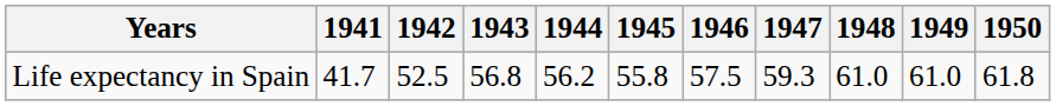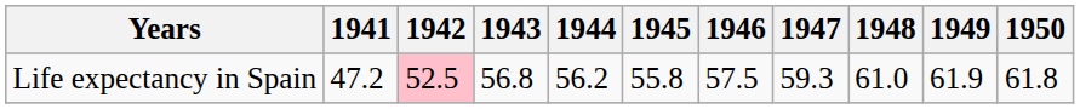 <table class="wikitable">
 <tr>
 <th>Years</th>
 <th>1941</th>
 <th>1942</th>
 <th>1943</th>
 <th>1944</th>
 <th>1945</th>
 <th>1946</th>
 <th>1947</th>
 <th>1948</th>
 <th>1949</th>
 <th>1950</th>
 </tr>
 <tr>
 <td>Life expectancy in Spain</td>
-<td>41.7</td>
-<td>52.5</td>
+<td>47.2</td>
+<td style="background: pink;">52.5</td>
 <td>56.8</td>
 <td>56.2</td>
 <td>55.8</td>
 <td>57.5</td>
 <td>59.3</td>
 <td>61.0</td>
-<td>61.0</td>
+<td>61.9</td>
 <td>61.8</td>
 </tr>
 </table>
